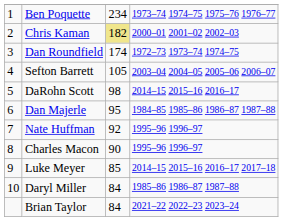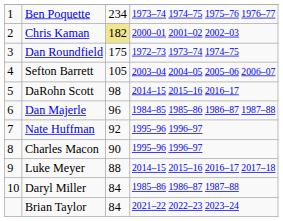 <table class="wikitable">
 <tr>
 </tr>
 <tr>
 <td>1</td>
 <td><a href='#'>Ben Poquette</a></td>
 <td>234</td>
 <td style="font-size:80%;"><a href='#'>1973–74</a> <a href='#'>1974–75</a> <a href='#'>1975–76</a> <a href='#'>1976–77</a></td>
 </tr>
 <tr>
 <td>2</td>
 <td><a href='#'>Chris Kaman</a></td>
 <td style="background: khaki;">182</td>
 <td style="font-size:80%;"><a href='#'>2000–01</a> <a href='#'>2001–02</a> <a href='#'>2002–03</a></td>
 </tr>
 <tr>
 <td>3</td>
 <td><a href='#'>Dan Roundfield</a></td>
-<td>174</td>
+<td>175</td>
 <td style="font-size:80%;"><a href='#'>1972–73</a> <a href='#'>1973–74</a> <a href='#'>1974–75</a></td>
 </tr>
 <tr>
 <td>4</td>
 <td>Sefton Barrett</td>
 <td>105</td>
 <td style="font-size:80%;"><a href='#'>2003–04</a> <a href='#'>2004–05</a> <a href='#'>2005–06</a> <a href='#'>2006–07</a></td>
 </tr>
 <tr>
 <td>5</td>
 <td>DaRohn Scott</td>
 <td>98</td>
 <td style="font-size:80%;"><a href='#'>2014–15</a> <a href='#'>2015–16</a> <a href='#'>2016–17</a></td>
 </tr>
 <tr>
 <td>6</td>
 <td><a href='#'>Dan Majerle</a></td>
-<td>95</td>
+<td>96</td>
 <td style="font-size:80%;"><a href='#'>1984–85</a> <a href='#'>1985–86</a> <a href='#'>1986–87</a> <a href='#'>1987–88</a></td>
 </tr>
 <tr>
 <td>7</td>
 <td><a href='#'>Nate Huffman</a></td>
 <td>92</td>
 <td style="font-size:80%;"><a href='#'>1995–96</a> <a href='#'>1996–97</a></td>
 </tr>
 <tr>
 <td>8</td>
 <td>Charles Macon</td>
 <td>90</td>
 <td style="font-size:80%;"><a href='#'>1995–96</a> <a href='#'>1996–97</a></td>
 </tr>
 <tr>
 <td>9</td>
 <td>Luke Meyer</td>
-<td>85</td>
+<td>88</td>
 <td style="font-size:80%;"><a href='#'>2014–15</a> <a href='#'>2015–16</a> <a href='#'>2016–17</a> <a href='#'>2017–18</a></td>
 </tr>
 <tr>
 <td>10</td>
 <td>Daryl Miller</td>
 <td>84</td>
 <td style="font-size:80%;"><a href='#'>1985–86</a> <a href='#'>1986–87</a> <a href='#'>1987–88</a></td>
 </tr>
 <tr>
 <td></td>
 <td>Brian Taylor</td>
 <td>84</td>
 <td style="font-size:80%;"><a href='#'>2021–22</a> <a href='#'>2022–23</a> <a href='#'>2023–24</a></td>
 </tr>
 </table>
